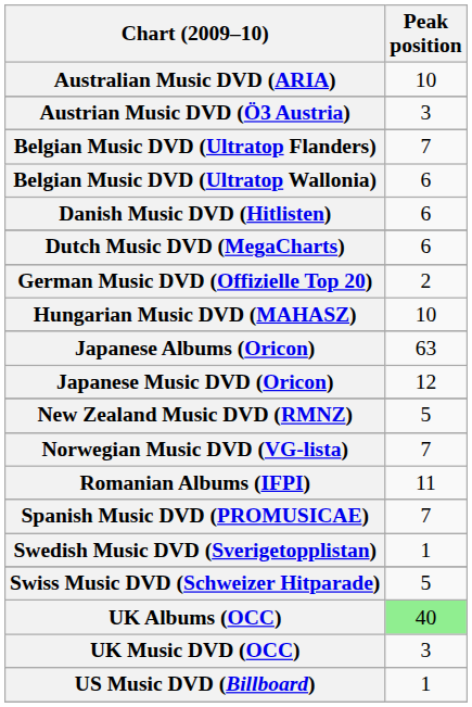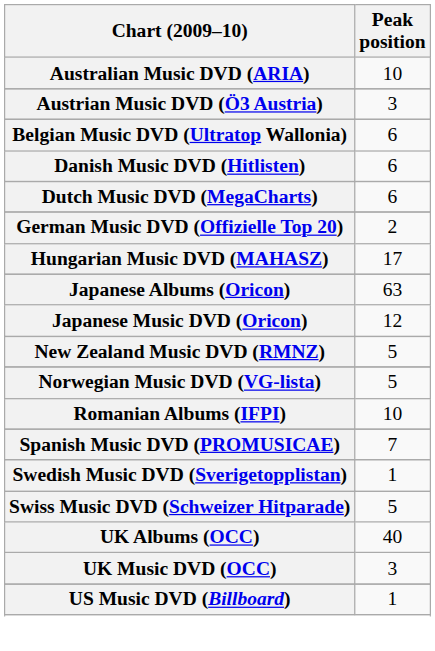 <table class="wikitable sortable plainrowheaders" style="text-align:center">
 <tr>
 <th>Chart (2009–10)</th>
 <th>Peak<br>position</th>
 </tr>
 <tr>
 <th scope="row">Australian Music DVD (<a href='#'>ARIA</a>)</th>
 <td>10</td>
 </tr>
 <tr>
 </tr>
 <tr>
 <th scope="row">Austrian Music DVD (<a href='#'>Ö3 Austria</a>)</th>
 <td>3</td>
 </tr>
 <tr>
 </tr>
 <tr>
-</tr>
-<tr>
-<th scope="row">Belgian Music DVD (<a href='#'>Ultratop</a> Flanders)</th>
-<td>7</td>
 </tr>
 <tr>
 <th scope="row">Belgian Music DVD (<a href='#'>Ultratop</a> Wallonia)</th>
 <td>6</td>
 </tr>
 <tr>
 <th scope="row">Danish Music DVD (<a href='#'>Hitlisten</a>)</th>
 <td>6</td>
 </tr>
 <tr>
 </tr>
 <tr>
 <th scope="row">Dutch Music DVD (<a href='#'>MegaCharts</a>)</th>
 <td>6</td>
 </tr>
 <tr>
 </tr>
 <tr>
 </tr>
 <tr>
 <th scope="row">German Music DVD (<a href='#'>Offizielle Top 20</a>)</th>
 <td>2</td>
 </tr>
 <tr>
 <th scope="row">Hungarian Music DVD (<a href='#'>MAHASZ</a>)</th>
-<td>10</td>
+<td>17</td>
 </tr>
 <tr>
 </tr>
 <tr>
 <th scope="row">Japanese Albums (<a href='#'>Oricon</a>)</th>
 <td>63</td>
 </tr>
 <tr>
 <th scope="row">Japanese Music DVD (<a href='#'>Oricon</a>)</th>
 <td>12</td>
 </tr>
 <tr>
 </tr>
 <tr>
 <th scope="row">New Zealand Music DVD (<a href='#'>RMNZ</a>)</th>
 <td>5</td>
 </tr>
 <tr>
 </tr>
 <tr>
 <th scope="row">Norwegian Music DVD (<a href='#'>VG-lista</a>)</th>
-<td>7</td>
+<td>5</td>
 </tr>
 <tr>
 <th scope="row">Romanian Albums (<a href='#'>IFPI</a>)</th>
-<td>11</td>
+<td>10</td>
 </tr>
 <tr>
 </tr>
 <tr>
 <th scope="row">Spanish Music DVD (<a href='#'>PROMUSICAE</a>)</th>
 <td>7</td>
 </tr>
 <tr>
 </tr>
 <tr>
 <th scope="row">Swedish Music DVD (<a href='#'>Sverigetopplistan</a>)</th>
 <td>1</td>
 </tr>
 <tr>
 </tr>
 <tr>
 <th scope="row">Swiss Music DVD (<a href='#'>Schweizer Hitparade</a>)</th>
 <td>5</td>
 </tr>
 <tr>
 <th scope="row">UK Albums (<a href='#'>OCC</a>)</th>
-<td style="background: lightgreen;">40</td>
+<td>40</td>
 </tr>
 <tr>
 <th scope="row">UK Music DVD (<a href='#'>OCC</a>)</th>
 <td>3</td>
 </tr>
 <tr>
 </tr>
 <tr>
 </tr>
 <tr>
 <th scope="row">US Music DVD (<em><a href='#'>Billboard</a></em>)</th>
 <td>1</td>
 </tr>
 <tr>
 </tr>
 <tr>
 </tr>
 </table>
